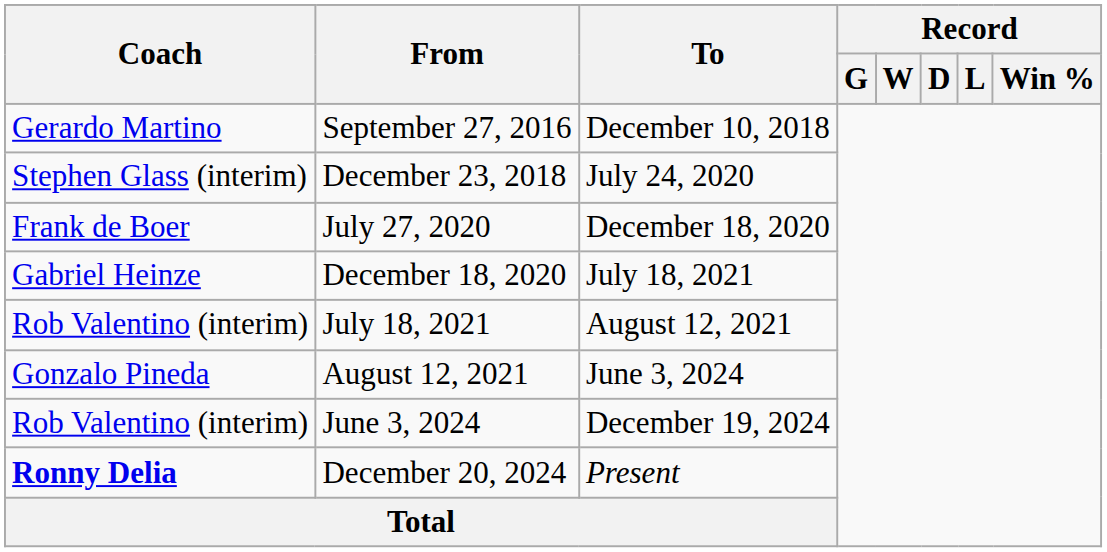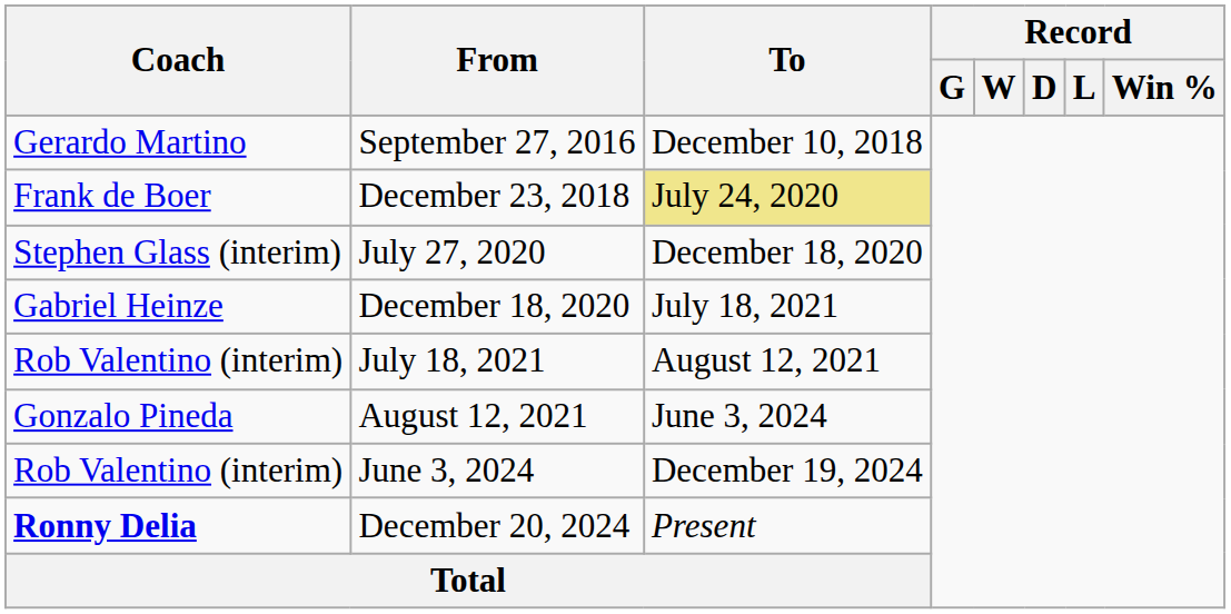 <table class="wikitable sortable" style="text-align: center">
 <tr>
 <th rowspan="2">Coach</th>
 <th rowspan="2">From</th>
 <th rowspan="2">To</th>
 <th colspan="6">Record </th>
 </tr>
 <tr>
 <th>G</th>
 <th>W</th>
 <th>D</th>
 <th>L</th>
 <th>Win %</th>
 </tr>
 <tr>
 <td align=left> <a href='#'>Gerardo Martino</a></td>
 <td align=left>September 27, 2016</td>
 <td align=left>December 10, 2018<br></td>
 </tr>
 <tr>
-<td align=left> <a href='#'>Stephen Glass</a> (interim)</td>
+<td align=left> <a href='#'>Frank de Boer</a></td>
 <td align=left>December 23, 2018</td>
-<td align=left>July 24, 2020<br></td>
+<td align=left style="background: khaki;">July 24, 2020<br></td>
 </tr>
 <tr>
-<td align=left> <a href='#'>Frank de Boer</a></td>
+<td align=left> <a href='#'>Stephen Glass</a> (interim)</td>
 <td align=left>July 27, 2020</td>
 <td align=left>December 18, 2020<br></td>
 </tr>
 <tr>
 <td align=left> <a href='#'>Gabriel Heinze</a></td>
 <td align=left>December 18, 2020</td>
 <td align=left>July 18, 2021<br></td>
 </tr>
 <tr>
 <td align=left> <a href='#'>Rob Valentino</a> (interim)</td>
 <td align=left>July 18, 2021</td>
 <td align=left>August 12, 2021<br></td>
 </tr>
 <tr>
 <td align=left> <a href='#'>Gonzalo Pineda</a></td>
 <td align=left>August 12, 2021</td>
 <td align=left>June 3, 2024<br></td>
 </tr>
 <tr>
 <td align=left> <a href='#'>Rob Valentino</a> (interim)</td>
 <td align=left>June 3, 2024</td>
 <td align=left>December 19, 2024<br></td>
 </tr>
 <tr>
 <td align=left> <strong><a href='#'>Ronny Delia</a></strong></td>
 <td align=left>December 20, 2024</td>
 <td align=left><em>Present</em><br></td>
 </tr>
 <tr>
 <th colspan="3">Total<br></th>
 </tr>
 </table>
